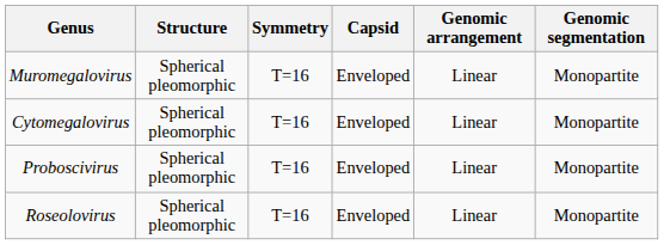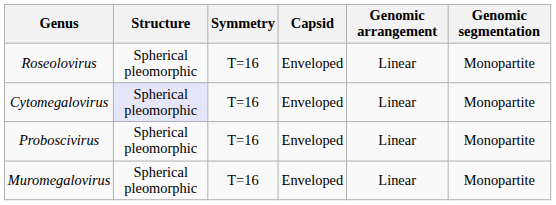 <table class="wikitable sortable" style="text-align:center">
 <tr>
 <th>Genus</th>
 <th>Structure</th>
 <th>Symmetry</th>
 <th>Capsid</th>
 <th>Genomic arrangement</th>
 <th>Genomic segmentation</th>
 </tr>
 <tr>
-<td><em>Muromegalovirus</em></td>
+<td><em>Roseolovirus</em></td>
 <td>Spherical pleomorphic</td>
 <td>T=16</td>
 <td>Enveloped</td>
 <td>Linear</td>
 <td>Monopartite</td>
 </tr>
 <tr>
 <td><em>Cytomegalovirus</em></td>
-<td>Spherical pleomorphic</td>
+<td style="background: lavender;">Spherical pleomorphic</td>
 <td>T=16</td>
 <td>Enveloped</td>
 <td>Linear</td>
 <td>Monopartite</td>
 </tr>
 <tr>
 <td><em>Proboscivirus</em></td>
 <td>Spherical pleomorphic</td>
 <td>T=16</td>
 <td>Enveloped</td>
 <td>Linear</td>
 <td>Monopartite</td>
 </tr>
 <tr>
-<td><em>Roseolovirus</em></td>
+<td><em>Muromegalovirus</em></td>
 <td>Spherical pleomorphic</td>
 <td>T=16</td>
 <td>Enveloped</td>
 <td>Linear</td>
 <td>Monopartite</td>
 </tr>
 </table>
